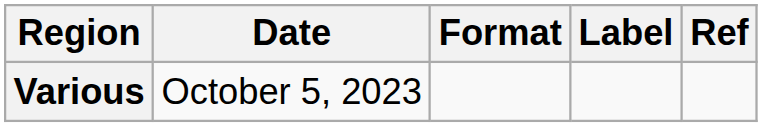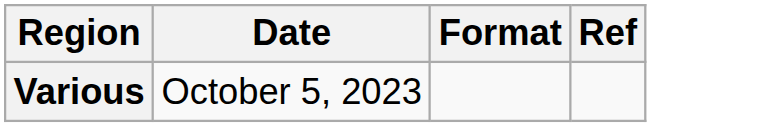 <table class="wikitable plainrowheaders">
 <tr>
 <th scope="col">Region</th>
 <th scope="col">Date</th>
 <th scope="col">Format</th>
-<th scope="col">Label</th>
 <th scope="col">Ref</th>
 </tr>
 <tr>
 <th scope="row">Various</th>
 <td>October 5, 2023</td>
 <td></td>
-<td></td>
 <td style="text-align:center;"></td>
 </tr>
 </table>
